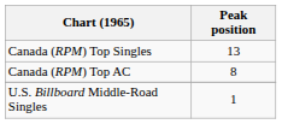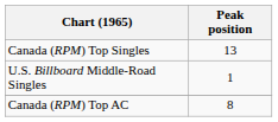 <table class="wikitable sortable">
 <tr>
 <th width=220>Chart (1965)</th>
 <th width=95>Peak<br>position</th>
 </tr>
 <tr>
 <td>Canada (<em>RPM</em>) Top Singles </td>
 <td align="center">13</td>
 </tr>
 <tr>
-<td>Canada (<em>RPM</em>) Top AC </td>
-<td align="center">8</td>
+<td>U.S. <em>Billboard</em> Middle-Road Singles</td>
+<td style="text-align:center;">1</td>
 </tr>
 <tr>
 </tr>
 <tr>
-<td>U.S. <em>Billboard</em> Middle-Road Singles</td>
-<td style="text-align:center;">1</td>
+<td>Canada (<em>RPM</em>) Top AC </td>
+<td align="center">8</td>
 </tr>
 </table>
